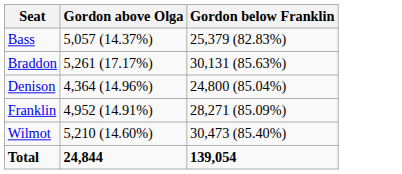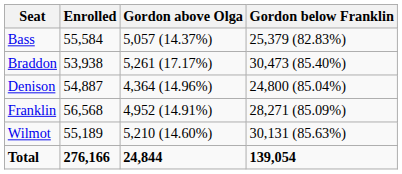 <table class="wikitable" style="font-size:95%;">
 <tr>
 <th>Seat</th>
+<th>Enrolled</th>
 <th>Gordon above Olga</th>
 <th>Gordon below Franklin</th>
 </tr>
 <tr>
 <td><a href='#'>Bass</a></td>
+<td>55,584</td>
 <td>5,057 (14.37%)</td>
 <td>25,379 (82.83%)</td>
 </tr>
 <tr>
 <td><a href='#'>Braddon</a></td>
+<td>53,938</td>
 <td>5,261 (17.17%)</td>
-<td>30,131 (85.63%)</td>
+<td>30,473 (85.40%)</td>
 </tr>
 <tr>
 <td><a href='#'>Denison</a></td>
+<td>54,887</td>
 <td>4,364 (14.96%)</td>
 <td>24,800 (85.04%)</td>
 </tr>
 <tr>
 <td><a href='#'>Franklin</a></td>
+<td>56,568</td>
 <td>4,952 (14.91%)</td>
 <td>28,271 (85.09%)</td>
 </tr>
 <tr>
 <td><a href='#'>Wilmot</a></td>
+<td>55,189</td>
 <td>5,210 (14.60%)</td>
-<td>30,473 (85.40%)</td>
+<td>30,131 (85.63%)</td>
 </tr>
 <tr>
 <td><strong>Total</strong></td>
+<td><strong>276,166</strong></td>
 <td><strong>24,844</strong></td>
 <td><strong>139,054</strong></td>
 </tr>
 </table>
